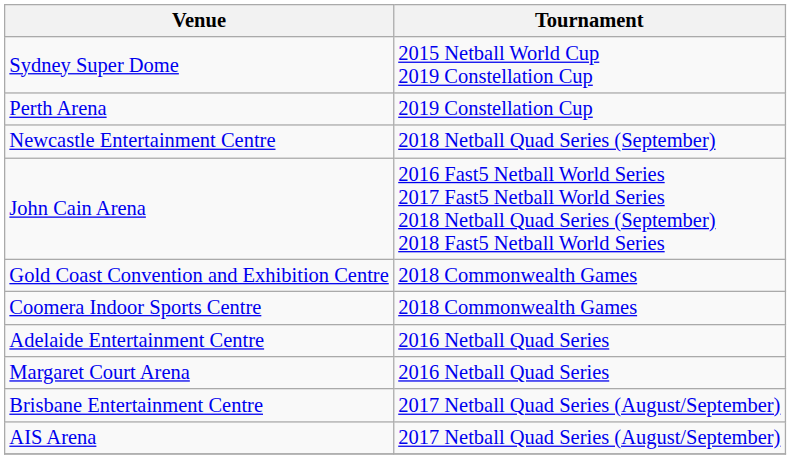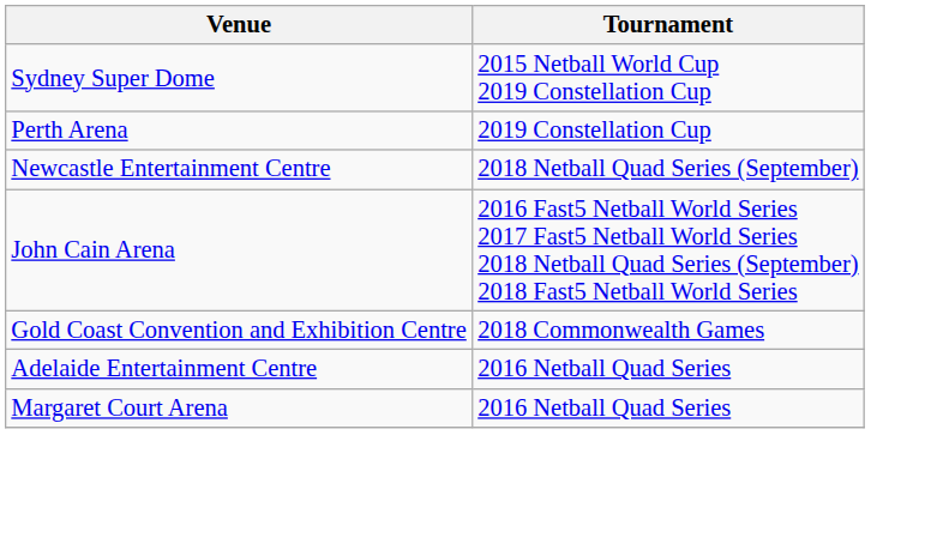 <table class="wikitable collapsible">
 <tr>
 <th>Venue</th>
 <th>Tournament</th>
 </tr>
 <tr>
 <td><a href='#'>Sydney Super Dome</a></td>
 <td><a href='#'>2015 Netball World Cup</a><br><a href='#'>2019 Constellation Cup</a></td>
 </tr>
 <tr>
 <td><a href='#'>Perth Arena</a></td>
 <td><a href='#'>2019 Constellation Cup</a></td>
 </tr>
 <tr>
 <td><a href='#'>Newcastle Entertainment Centre</a></td>
 <td><a href='#'>2018 Netball Quad Series (September)</a></td>
 </tr>
 <tr>
 <td><a href='#'>John Cain Arena</a></td>
 <td><a href='#'>2016 Fast5 Netball World Series</a><br><a href='#'>2017 Fast5 Netball World Series</a><br><a href='#'>2018 Netball Quad Series (September)</a><br><a href='#'>2018 Fast5 Netball World Series</a></td>
 </tr>
 <tr>
 <td><a href='#'>Gold Coast Convention and Exhibition Centre</a></td>
 <td><a href='#'>2018 Commonwealth Games</a></td>
 </tr>
 <tr>
-<td><a href='#'>Coomera Indoor Sports Centre</a></td>
-<td><a href='#'>2018 Commonwealth Games</a></td>
-</tr>
-<tr>
 <td><a href='#'>Adelaide Entertainment Centre</a></td>
 <td><a href='#'>2016 Netball Quad Series</a></td>
 </tr>
 <tr>
 <td><a href='#'>Margaret Court Arena</a></td>
 <td><a href='#'>2016 Netball Quad Series</a></td>
 </tr>
 <tr>
-<td><a href='#'>Brisbane Entertainment Centre</a></td>
-<td><a href='#'>2017 Netball Quad Series (August/September)</a></td>
-</tr>
-<tr>
-<td><a href='#'>AIS Arena</a></td>
-<td><a href='#'>2017 Netball Quad Series (August/September)</a></td>
-</tr>
-<tr>
 </tr>
 </table>
